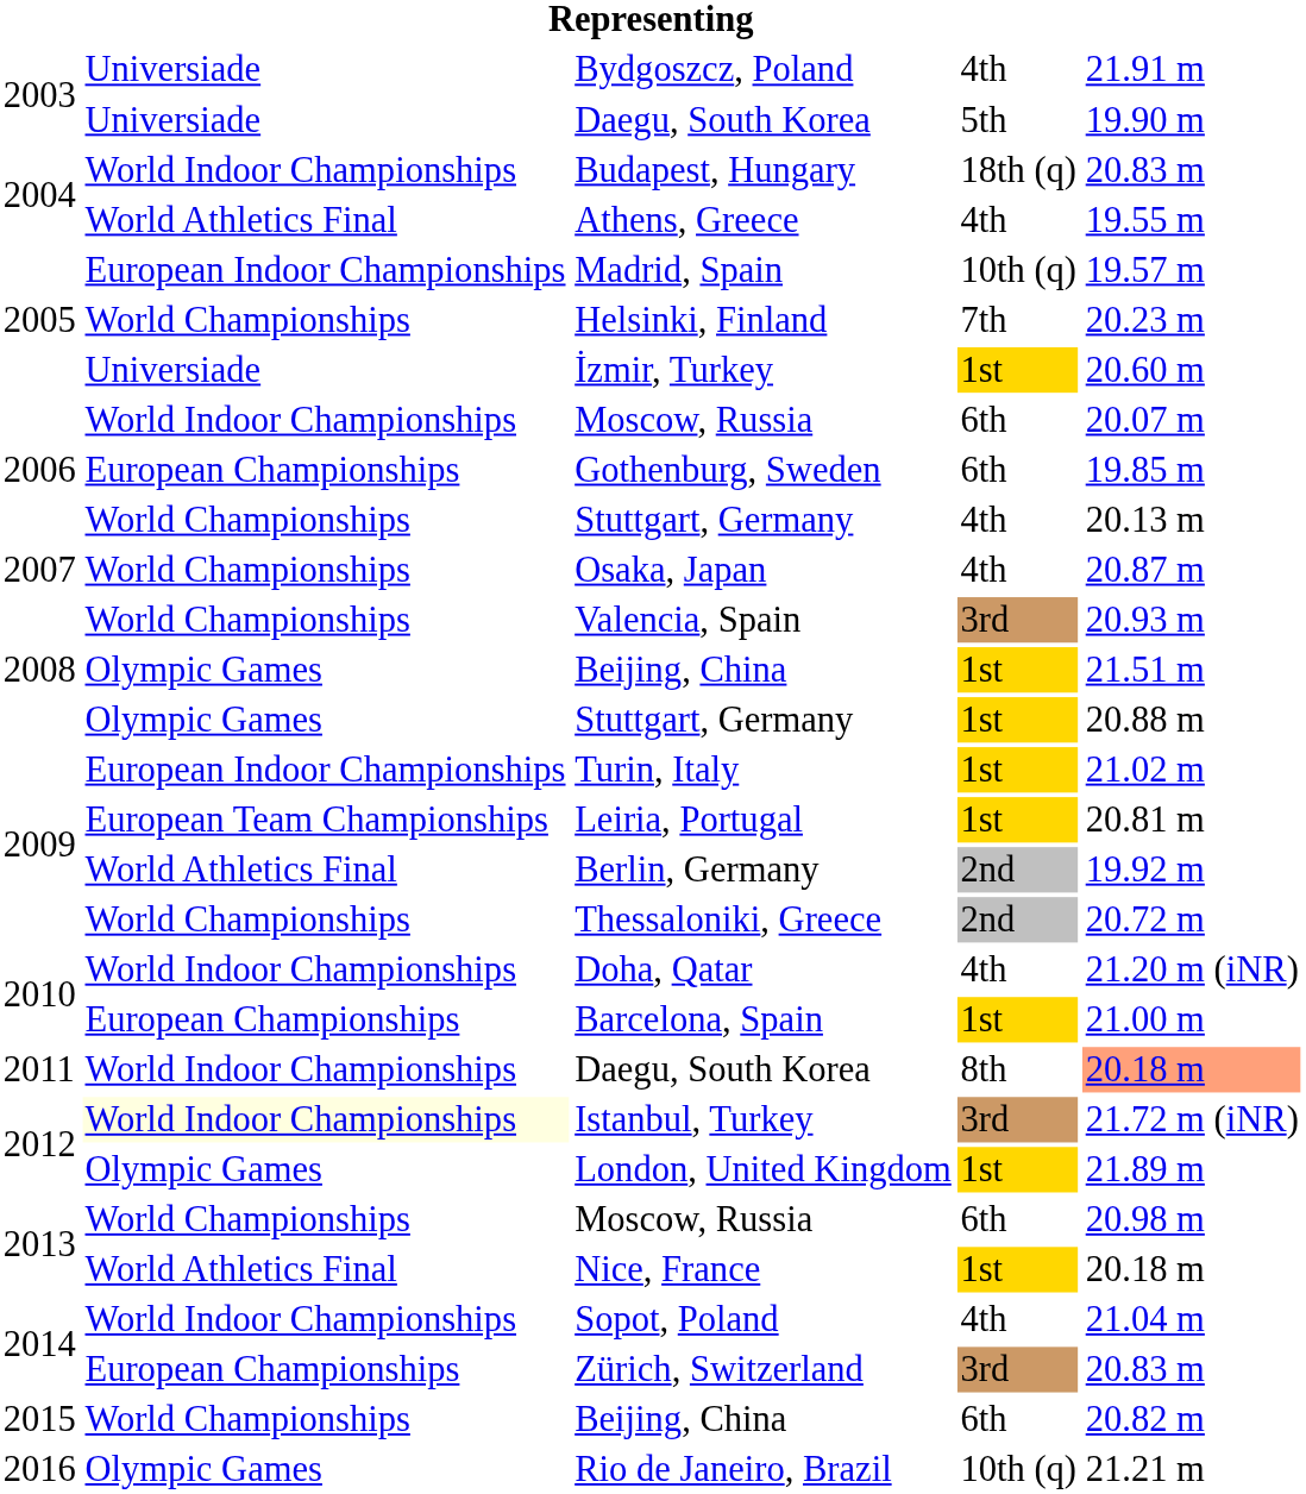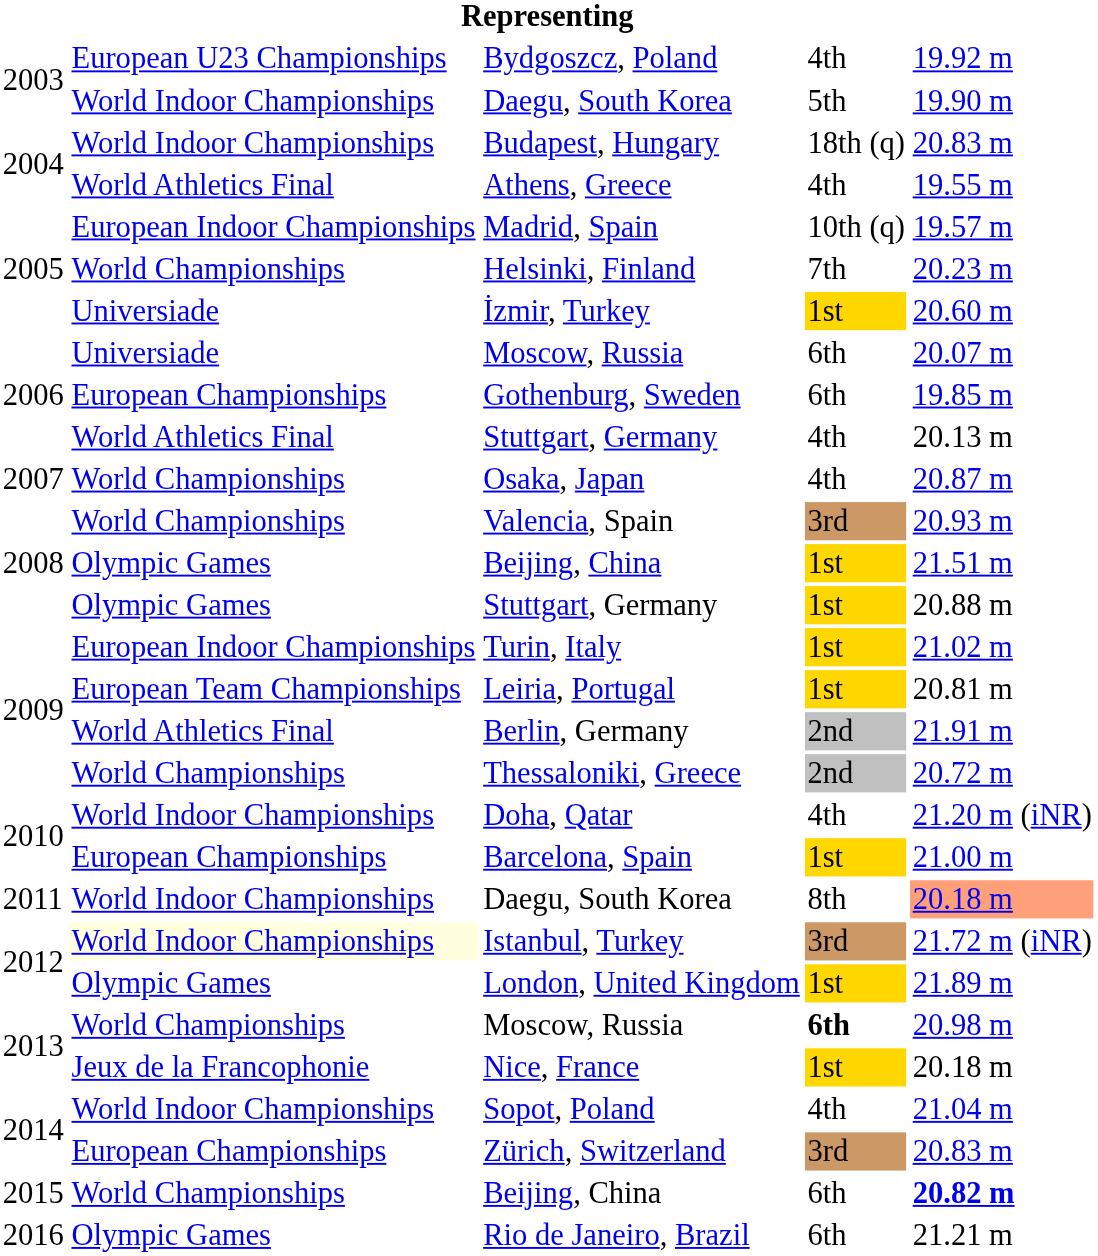 <table>
 <tr>
 <th colspan=5>Representing </th>
 </tr>
 <tr>
 <td rowspan=2>2003</td>
-<td><a href='#'>Universiade</a></td>
+<td><a href='#'>European U23 Championships</a></td>
 <td><a href='#'>Bydgoszcz</a>, <a href='#'>Poland</a></td>
 <td>4th</td>
-<td><a href='#'>21.91 m</a></td>
+<td><a href='#'>19.92 m</a></td>
 </tr>
 <tr>
-<td><a href='#'>Universiade</a></td>
+<td><a href='#'>World Indoor Championships</a></td>
 <td><a href='#'>Daegu</a>, <a href='#'>South Korea</a></td>
 <td>5th</td>
 <td><a href='#'>19.90 m</a></td>
 </tr>
 <tr>
 <td rowspan=2>2004</td>
 <td><a href='#'>World Indoor Championships</a></td>
 <td><a href='#'>Budapest</a>, <a href='#'>Hungary</a></td>
 <td>18th (q)</td>
 <td><a href='#'>20.83 m</a></td>
 </tr>
 <tr>
 <td><a href='#'>World Athletics Final</a></td>
 <td><a href='#'>Athens</a>, <a href='#'>Greece</a></td>
 <td>4th</td>
 <td><a href='#'>19.55 m</a></td>
 </tr>
 <tr>
 <td rowspan=3>2005</td>
 <td><a href='#'>European Indoor Championships</a></td>
 <td><a href='#'>Madrid</a>, <a href='#'>Spain</a></td>
 <td>10th (q)</td>
 <td><a href='#'>19.57 m</a></td>
 </tr>
 <tr>
 <td><a href='#'>World Championships</a></td>
 <td><a href='#'>Helsinki</a>, <a href='#'>Finland</a></td>
 <td>7th</td>
 <td><a href='#'>20.23 m</a></td>
 </tr>
 <tr>
 <td><a href='#'>Universiade</a></td>
 <td><a href='#'>İzmir</a>, <a href='#'>Turkey</a></td>
 <td bgcolor=gold>1st</td>
 <td><a href='#'>20.60 m</a></td>
 </tr>
 <tr>
 <td rowspan=3>2006</td>
-<td><a href='#'>World Indoor Championships</a></td>
+<td><a href='#'>Universiade</a></td>
 <td><a href='#'>Moscow</a>, <a href='#'>Russia</a></td>
 <td>6th</td>
 <td><a href='#'>20.07 m</a></td>
 </tr>
 <tr>
 <td><a href='#'>European Championships</a></td>
 <td><a href='#'>Gothenburg</a>, <a href='#'>Sweden</a></td>
 <td>6th</td>
 <td><a href='#'>19.85 m</a></td>
 </tr>
 <tr>
-<td><a href='#'>World Championships</a></td>
+<td><a href='#'>World Athletics Final</a></td>
 <td><a href='#'>Stuttgart</a>, <a href='#'>Germany</a></td>
 <td>4th</td>
 <td>20.13 m</td>
 </tr>
 <tr>
 <td>2007</td>
 <td><a href='#'>World Championships</a></td>
 <td><a href='#'>Osaka</a>, <a href='#'>Japan</a></td>
 <td>4th</td>
 <td><a href='#'>20.87 m</a></td>
 </tr>
 <tr>
 <td rowspan=3>2008</td>
 <td><a href='#'>World Championships</a></td>
 <td><a href='#'>Valencia</a>, Spain</td>
 <td bgcolor="#cc9966">3rd</td>
 <td><a href='#'>20.93 m</a></td>
 </tr>
 <tr>
 <td><a href='#'>Olympic Games</a></td>
 <td><a href='#'>Beijing</a>, <a href='#'>China</a></td>
 <td bgcolor=gold>1st</td>
 <td><a href='#'>21.51 m</a></td>
 </tr>
 <tr>
 <td><a href='#'>Olympic Games</a></td>
 <td><a href='#'>Stuttgart</a>, Germany</td>
 <td bgcolor=gold>1st</td>
 <td>20.88 m</td>
 </tr>
 <tr>
 <td rowspan=4>2009</td>
 <td><a href='#'>European Indoor Championships</a></td>
 <td><a href='#'>Turin</a>, <a href='#'>Italy</a></td>
 <td bgcolor=gold>1st</td>
 <td><a href='#'>21.02 m</a></td>
 </tr>
 <tr>
 <td><a href='#'>European Team Championships</a></td>
 <td><a href='#'>Leiria</a>, <a href='#'>Portugal</a></td>
 <td bgcolor=gold>1st</td>
 <td>20.81 m</td>
 </tr>
 <tr>
 <td><a href='#'>World Athletics Final</a></td>
 <td><a href='#'>Berlin</a>, Germany</td>
 <td bgcolor=silver>2nd</td>
-<td><a href='#'>19.92 m</a></td>
+<td><a href='#'>21.91 m</a></td>
 </tr>
 <tr>
 <td><a href='#'>World Championships</a></td>
 <td><a href='#'>Thessaloniki</a>, <a href='#'>Greece</a></td>
 <td bgcolor=silver>2nd</td>
 <td><a href='#'>20.72 m</a></td>
 </tr>
 <tr>
 <td rowspan=2>2010</td>
 <td><a href='#'>World Indoor Championships</a></td>
 <td><a href='#'>Doha</a>, <a href='#'>Qatar</a></td>
 <td>4th</td>
 <td><a href='#'>21.20 m</a> (<a href='#'>iNR</a>)</td>
 </tr>
 <tr>
 <td><a href='#'>European Championships</a></td>
 <td><a href='#'>Barcelona</a>, <a href='#'>Spain</a></td>
 <td bgcolor=gold>1st</td>
 <td><a href='#'>21.00 m</a></td>
 </tr>
 <tr>
 <td>2011</td>
 <td><a href='#'>World Indoor Championships</a></td>
 <td>Daegu, South Korea</td>
 <td>8th</td>
 <td style="background: lightsalmon;"><a href='#'>20.18 m</a></td>
 </tr>
 <tr>
 <td rowspan=2>2012</td>
 <td style="background: lightyellow;"><a href='#'>World Indoor Championships</a></td>
 <td><a href='#'>Istanbul</a>, <a href='#'>Turkey</a></td>
 <td bgcolor="#cc9966">3rd</td>
 <td><a href='#'>21.72 m</a> (<a href='#'>iNR</a>)</td>
 </tr>
 <tr>
 <td><a href='#'>Olympic Games</a></td>
 <td><a href='#'>London</a>, <a href='#'>United Kingdom</a></td>
 <td bgcolor=gold>1st</td>
 <td><a href='#'>21.89 m</a></td>
 </tr>
 <tr>
 <td rowspan=2>2013</td>
 <td><a href='#'>World Championships</a></td>
 <td>Moscow, Russia</td>
-<td>6th</td>
+<td><strong>6th</strong></td>
 <td><a href='#'>20.98 m</a></td>
 </tr>
 <tr>
-<td><a href='#'>World Athletics Final</a></td>
+<td><a href='#'>Jeux de la Francophonie</a></td>
 <td><a href='#'>Nice</a>, <a href='#'>France</a></td>
 <td bgcolor=gold>1st</td>
 <td>20.18 m</td>
 </tr>
 <tr>
 <td rowspan=2>2014</td>
 <td><a href='#'>World Indoor Championships</a></td>
 <td><a href='#'>Sopot</a>, <a href='#'>Poland</a></td>
 <td>4th</td>
 <td><a href='#'>21.04 m</a></td>
 </tr>
 <tr>
 <td><a href='#'>European Championships</a></td>
 <td><a href='#'>Zürich</a>, <a href='#'>Switzerland</a></td>
 <td bgcolor="#cc9966">3rd</td>
 <td><a href='#'>20.83 m</a></td>
 </tr>
 <tr>
 <td>2015</td>
 <td><a href='#'>World Championships</a></td>
 <td><a href='#'>Beijing</a>, China</td>
 <td>6th</td>
-<td><a href='#'>20.82 m</a></td>
+<td><strong><a href='#'>20.82 m</a></strong></td>
 </tr>
 <tr>
 <td>2016</td>
 <td><a href='#'>Olympic Games</a></td>
 <td><a href='#'>Rio de Janeiro</a>, <a href='#'>Brazil</a></td>
-<td>10th (q)</td>
+<td>6th</td>
 <td>21.21 m</td>
 </tr>
 </table>
